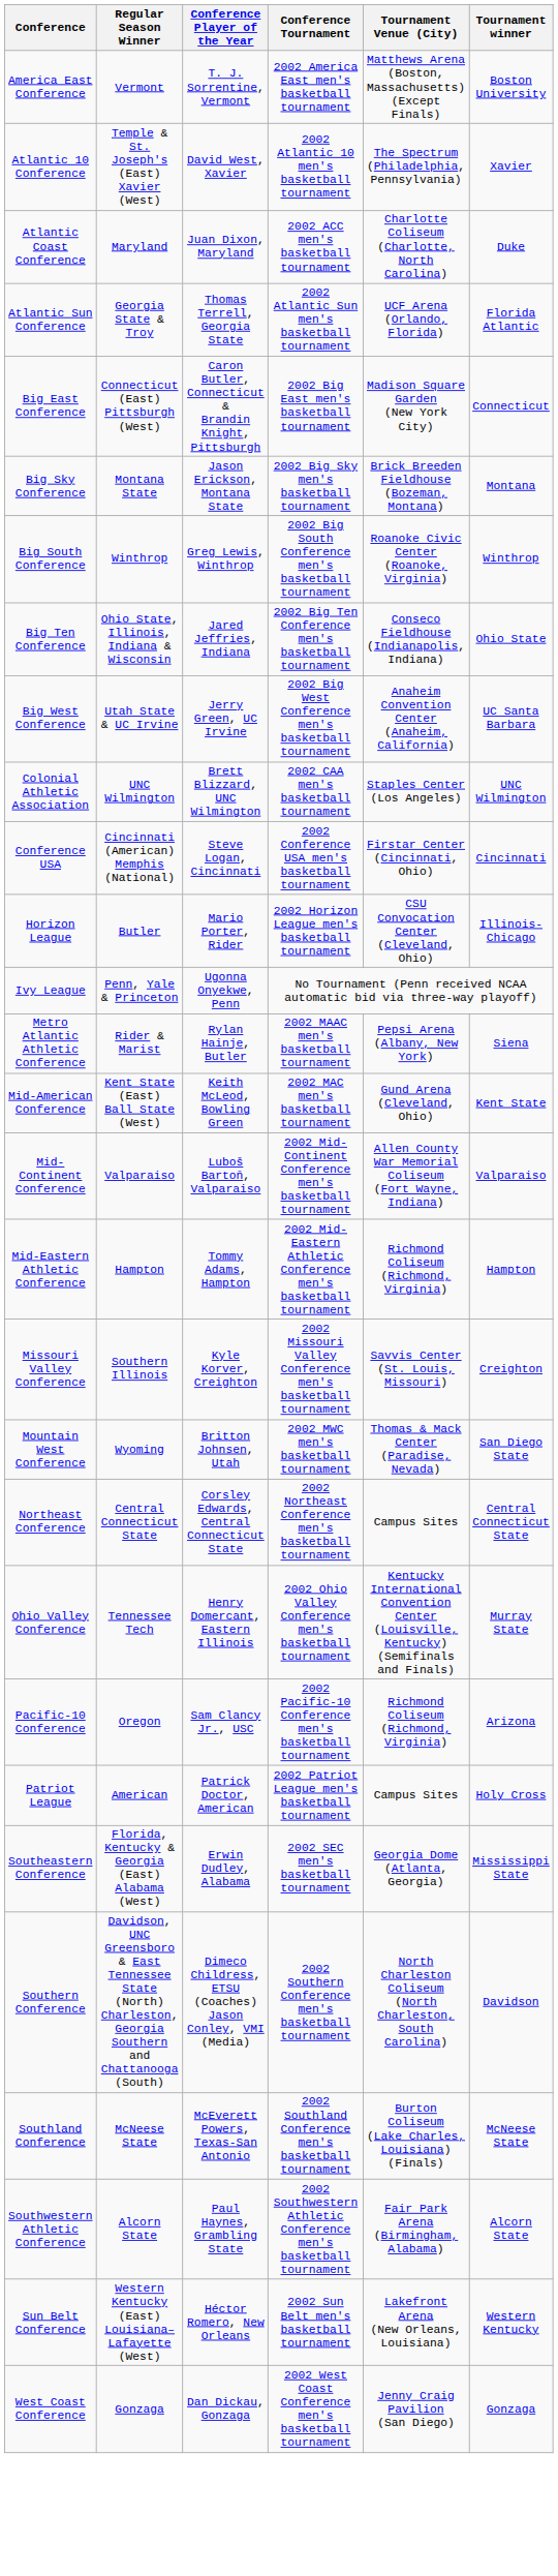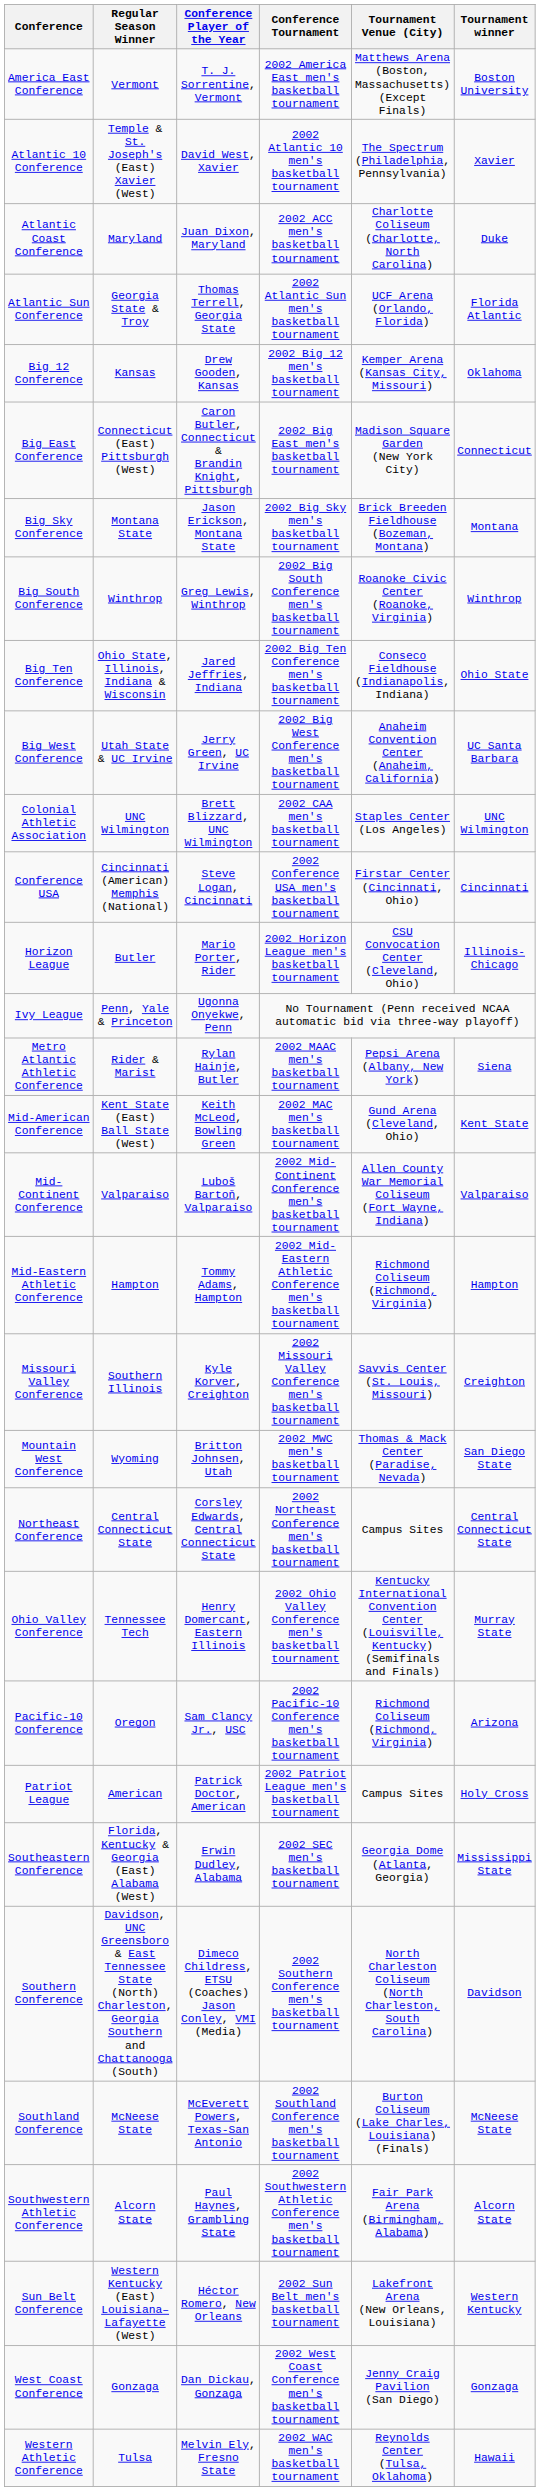 <table class="wikitable" style="text-align:center;">
 <tr>
 <th>Conference</th>
 <th>Regular <br> Season Winner</th>
 <th><a href='#'>Conference <br> Player of the Year</a></th>
 <th>Conference <br> Tournament</th>
 <th>Tournament <br> Venue (City)</th>
 <th>Tournament <br> winner</th>
 </tr>
 <tr>
 <td><a href='#'>America East Conference</a></td>
 <td><a href='#'>Vermont</a></td>
 <td><a href='#'>T. J. Sorrentine</a>, <a href='#'>Vermont</a></td>
 <td><a href='#'>2002 America East men's basketball tournament</a></td>
 <td><a href='#'>Matthews Arena</a><br>(Boston, Massachusetts)<br>(Except Finals)</td>
 <td><a href='#'>Boston University</a></td>
 </tr>
 <tr>
 <td><a href='#'>Atlantic 10 Conference</a></td>
 <td><a href='#'>Temple</a> & <a href='#'>St. Joseph's</a> (East)<br><a href='#'>Xavier</a> (West)</td>
 <td><a href='#'>David West</a>, <a href='#'>Xavier</a></td>
 <td><a href='#'>2002 Atlantic 10 men's basketball tournament</a></td>
 <td><a href='#'>The Spectrum</a> <br>(<a href='#'>Philadelphia</a>, Pennsylvania)</td>
 <td><a href='#'>Xavier</a></td>
 </tr>
 <tr>
 <td><a href='#'>Atlantic Coast Conference</a></td>
 <td><a href='#'>Maryland</a></td>
 <td><a href='#'>Juan Dixon</a>, <a href='#'>Maryland</a></td>
 <td><a href='#'>2002 ACC men's basketball tournament</a></td>
 <td><a href='#'>Charlotte Coliseum</a><br>(<a href='#'>Charlotte, North Carolina</a>)</td>
 <td><a href='#'>Duke</a></td>
 </tr>
 <tr>
 <td><a href='#'>Atlantic Sun Conference</a></td>
 <td><a href='#'>Georgia State</a> & <a href='#'>Troy</a></td>
 <td><a href='#'>Thomas Terrell</a>, <a href='#'>Georgia State</a></td>
 <td><a href='#'>2002 Atlantic Sun men's basketball tournament</a></td>
 <td><a href='#'>UCF Arena</a><br>(<a href='#'>Orlando, Florida</a>)</td>
 <td><a href='#'>Florida Atlantic</a></td>
+</tr>
+<tr>
+<td><a href='#'>Big 12 Conference</a></td>
+<td><a href='#'>Kansas</a></td>
+<td><a href='#'>Drew Gooden</a>, <a href='#'>Kansas</a></td>
+<td><a href='#'>2002 Big 12 men's basketball tournament</a></td>
+<td><a href='#'>Kemper Arena</a><br>(<a href='#'>Kansas City, Missouri</a>)</td>
+<td><a href='#'>Oklahoma</a></td>
 </tr>
 <tr>
 <td><a href='#'>Big East Conference</a></td>
 <td><a href='#'>Connecticut</a> (East)<br><a href='#'>Pittsburgh</a> (West)</td>
 <td><a href='#'>Caron Butler</a>, <a href='#'>Connecticut</a> &<br><a href='#'>Brandin Knight</a>, <a href='#'>Pittsburgh</a></td>
 <td><a href='#'>2002 Big East men's basketball tournament</a></td>
 <td><a href='#'>Madison Square Garden</a><br>(New York City)</td>
 <td><a href='#'>Connecticut</a></td>
 </tr>
 <tr>
 <td><a href='#'>Big Sky Conference</a></td>
 <td><a href='#'>Montana State</a></td>
 <td><a href='#'>Jason Erickson</a>, <a href='#'>Montana State</a></td>
 <td><a href='#'>2002 Big Sky men's basketball tournament</a></td>
 <td><a href='#'>Brick Breeden Fieldhouse</a><br>(<a href='#'>Bozeman, Montana</a>)</td>
 <td><a href='#'>Montana</a></td>
 </tr>
 <tr>
 <td><a href='#'>Big South Conference</a></td>
 <td><a href='#'>Winthrop</a></td>
 <td><a href='#'>Greg Lewis</a>, <a href='#'>Winthrop</a></td>
 <td><a href='#'>2002 Big South Conference men's basketball tournament</a></td>
 <td><a href='#'>Roanoke Civic Center</a><br>(<a href='#'>Roanoke, Virginia</a>)</td>
 <td><a href='#'>Winthrop</a></td>
 </tr>
 <tr>
 <td><a href='#'>Big Ten Conference</a></td>
 <td><a href='#'>Ohio State</a>, <a href='#'>Illinois</a>, <a href='#'>Indiana</a> & <a href='#'>Wisconsin</a></td>
 <td><a href='#'>Jared Jeffries</a>, <a href='#'>Indiana</a></td>
 <td><a href='#'>2002 Big Ten Conference men's basketball tournament</a></td>
 <td><a href='#'>Conseco Fieldhouse</a><br>(<a href='#'>Indianapolis</a>, Indiana)</td>
 <td><a href='#'>Ohio State</a></td>
 </tr>
 <tr>
 <td><a href='#'>Big West Conference</a></td>
 <td><a href='#'>Utah State</a> & <a href='#'>UC Irvine</a></td>
 <td><a href='#'>Jerry Green</a>, <a href='#'>UC Irvine</a></td>
 <td><a href='#'>2002 Big West Conference men's basketball tournament</a></td>
 <td><a href='#'>Anaheim Convention Center</a><br>(<a href='#'>Anaheim, California</a>)</td>
 <td><a href='#'>UC Santa Barbara</a></td>
 </tr>
 <tr>
 <td><a href='#'>Colonial Athletic Association</a></td>
 <td><a href='#'>UNC Wilmington</a></td>
 <td><a href='#'>Brett Blizzard</a>, <a href='#'>UNC Wilmington</a></td>
 <td><a href='#'>2002 CAA men's basketball tournament</a></td>
 <td><a href='#'>Staples Center</a><br>(Los Angeles)</td>
 <td><a href='#'>UNC Wilmington</a></td>
 </tr>
 <tr>
 <td><a href='#'>Conference USA</a></td>
 <td><a href='#'>Cincinnati</a> (American)<br> <a href='#'>Memphis</a> (National)</td>
 <td><a href='#'>Steve Logan</a>, <a href='#'>Cincinnati</a></td>
 <td><a href='#'>2002 Conference USA men's basketball tournament</a></td>
 <td><a href='#'>Firstar Center</a><br>(<a href='#'>Cincinnati</a>, Ohio)</td>
 <td><a href='#'>Cincinnati</a></td>
 </tr>
 <tr>
 <td><a href='#'>Horizon League</a></td>
 <td><a href='#'>Butler</a></td>
 <td><a href='#'>Mario Porter</a>, <a href='#'>Rider</a></td>
 <td><a href='#'>2002 Horizon League men's basketball tournament</a></td>
 <td><a href='#'>CSU Convocation Center</a><br>(<a href='#'>Cleveland</a>, Ohio)</td>
 <td><a href='#'>Illinois-Chicago</a></td>
 </tr>
 <tr>
 <td><a href='#'>Ivy League</a></td>
 <td><a href='#'>Penn</a>, <a href='#'>Yale</a> & <a href='#'>Princeton</a></td>
 <td><a href='#'>Ugonna Onyekwe</a>, <a href='#'>Penn</a></td>
 <td colspan=3>No Tournament (Penn received NCAA automatic bid via three-way playoff)</td>
 </tr>
 <tr>
 <td><a href='#'>Metro Atlantic Athletic Conference</a></td>
 <td><a href='#'>Rider</a> & <a href='#'>Marist</a></td>
 <td><a href='#'>Rylan Hainje</a>, <a href='#'>Butler</a></td>
 <td><a href='#'>2002 MAAC men's basketball tournament</a></td>
 <td><a href='#'>Pepsi Arena</a><br>(<a href='#'>Albany, New York</a>)</td>
 <td><a href='#'>Siena</a></td>
 </tr>
 <tr>
 <td><a href='#'>Mid-American Conference</a></td>
 <td><a href='#'>Kent State</a> (East)<br><a href='#'>Ball State</a> (West)</td>
 <td><a href='#'>Keith McLeod</a>, <a href='#'>Bowling Green</a></td>
 <td><a href='#'>2002 MAC men's basketball tournament</a></td>
 <td><a href='#'>Gund Arena</a><br>(<a href='#'>Cleveland</a>, Ohio)</td>
 <td><a href='#'>Kent State</a></td>
 </tr>
 <tr>
 <td><a href='#'>Mid-Continent Conference</a></td>
 <td><a href='#'>Valparaiso</a></td>
 <td><a href='#'>Luboš Bartoň</a>, <a href='#'>Valparaiso</a></td>
 <td><a href='#'>2002 Mid-Continent Conference men's basketball tournament</a></td>
 <td><a href='#'>Allen County War Memorial Coliseum</a><br>(<a href='#'>Fort Wayne, Indiana</a>)</td>
 <td><a href='#'>Valparaiso</a></td>
 </tr>
 <tr>
 <td><a href='#'>Mid-Eastern Athletic Conference</a></td>
 <td><a href='#'>Hampton</a></td>
 <td><a href='#'>Tommy Adams</a>, <a href='#'>Hampton</a></td>
 <td><a href='#'>2002 Mid-Eastern Athletic Conference men's basketball tournament</a></td>
 <td><a href='#'>Richmond Coliseum</a><br>(<a href='#'>Richmond, Virginia</a>)</td>
 <td><a href='#'>Hampton</a></td>
 </tr>
 <tr>
 <td><a href='#'>Missouri Valley Conference</a></td>
 <td><a href='#'>Southern Illinois</a></td>
 <td><a href='#'>Kyle Korver</a>, <a href='#'>Creighton</a></td>
 <td><a href='#'>2002 Missouri Valley Conference men's basketball tournament</a></td>
 <td><a href='#'>Savvis Center</a><br>(<a href='#'>St. Louis, Missouri</a>)</td>
 <td><a href='#'>Creighton</a></td>
 </tr>
 <tr>
 <td><a href='#'>Mountain West Conference</a></td>
 <td><a href='#'>Wyoming</a></td>
 <td><a href='#'>Britton Johnsen</a>, <a href='#'>Utah</a></td>
 <td><a href='#'>2002 MWC men's basketball tournament</a></td>
 <td><a href='#'>Thomas & Mack Center</a><br>(<a href='#'>Paradise, Nevada</a>)</td>
 <td><a href='#'>San Diego State</a></td>
 </tr>
 <tr>
 <td><a href='#'>Northeast Conference</a></td>
 <td><a href='#'>Central Connecticut State</a></td>
 <td><a href='#'>Corsley Edwards</a>,  <a href='#'>Central Connecticut State</a></td>
 <td><a href='#'>2002 Northeast Conference men's basketball tournament</a></td>
 <td>Campus Sites</td>
 <td><a href='#'>Central Connecticut State</a></td>
 </tr>
 <tr>
 <td><a href='#'>Ohio Valley Conference</a></td>
 <td><a href='#'>Tennessee Tech</a></td>
 <td><a href='#'>Henry Domercant</a>, <a href='#'>Eastern Illinois</a></td>
 <td><a href='#'>2002 Ohio Valley Conference men's basketball tournament</a></td>
 <td><a href='#'>Kentucky International Convention Center</a><br>(<a href='#'>Louisville, Kentucky</a>)<br>(Semifinals and Finals)</td>
 <td><a href='#'>Murray State</a></td>
 </tr>
 <tr>
 <td><a href='#'>Pacific-10 Conference</a></td>
 <td><a href='#'>Oregon</a></td>
 <td><a href='#'>Sam Clancy Jr.</a>, <a href='#'>USC</a></td>
 <td><a href='#'>2002 Pacific-10 Conference men's basketball tournament</a></td>
 <td><a href='#'>Richmond Coliseum</a><br>(<a href='#'>Richmond, Virginia</a>)</td>
 <td><a href='#'>Arizona</a></td>
 </tr>
 <tr>
 <td><a href='#'>Patriot League</a></td>
 <td><a href='#'>American</a></td>
 <td><a href='#'>Patrick Doctor</a>, <a href='#'>American</a></td>
 <td><a href='#'>2002 Patriot League men's basketball tournament</a></td>
 <td>Campus Sites</td>
 <td><a href='#'>Holy Cross</a></td>
 </tr>
 <tr>
 <td><a href='#'>Southeastern Conference</a></td>
 <td><a href='#'>Florida</a>, <a href='#'>Kentucky</a> & <a href='#'>Georgia</a> (East)<br> <a href='#'>Alabama</a> (West)</td>
 <td><a href='#'>Erwin Dudley</a>, <a href='#'>Alabama</a></td>
 <td><a href='#'>2002 SEC men's basketball tournament</a></td>
 <td><a href='#'>Georgia Dome</a><br>(<a href='#'>Atlanta</a>, Georgia)</td>
 <td><a href='#'>Mississippi State</a></td>
 </tr>
 <tr>
 <td><a href='#'>Southern Conference</a></td>
 <td><a href='#'>Davidson</a>, <a href='#'>UNC Greensboro</a> & <a href='#'>East Tennessee State</a> (North)<br><a href='#'>Charleston</a>, <a href='#'>Georgia Southern</a> and <a href='#'>Chattanooga</a> (South)</td>
 <td><a href='#'>Dimeco Childress</a>, <a href='#'>ETSU</a> (Coaches) <br><a href='#'>Jason Conley</a>, <a href='#'>VMI</a> (Media)</td>
 <td><a href='#'>2002 Southern Conference men's basketball tournament</a></td>
 <td><a href='#'>North Charleston Coliseum</a><br>(<a href='#'>North Charleston, South Carolina</a>)</td>
 <td><a href='#'>Davidson</a></td>
 </tr>
 <tr>
 <td><a href='#'>Southland Conference</a></td>
 <td><a href='#'>McNeese State</a></td>
 <td><a href='#'>McEverett Powers</a>, <a href='#'>Texas-San Antonio</a></td>
 <td><a href='#'>2002 Southland Conference men's basketball tournament</a></td>
 <td><a href='#'>Burton Coliseum</a><br>(<a href='#'>Lake Charles, Louisiana</a>)<br>(Finals)</td>
 <td><a href='#'>McNeese State</a></td>
 </tr>
 <tr>
 <td><a href='#'>Southwestern Athletic Conference</a></td>
 <td><a href='#'>Alcorn State</a></td>
 <td><a href='#'>Paul Haynes</a>, <a href='#'>Grambling State</a></td>
 <td><a href='#'>2002 Southwestern Athletic Conference men's basketball tournament</a></td>
 <td><a href='#'>Fair Park Arena</a><br>(<a href='#'>Birmingham, Alabama</a>)</td>
 <td><a href='#'>Alcorn State</a></td>
 </tr>
 <tr>
 <td><a href='#'>Sun Belt Conference</a></td>
 <td><a href='#'>Western Kentucky</a> (East)<br><a href='#'>Louisiana–Lafayette</a> (West)</td>
 <td><a href='#'>Héctor Romero</a>, <a href='#'>New Orleans</a></td>
 <td><a href='#'>2002 Sun Belt men's basketball tournament</a></td>
 <td><a href='#'>Lakefront Arena</a><br>(New Orleans, Louisiana)</td>
 <td><a href='#'>Western Kentucky</a></td>
 </tr>
 <tr>
 <td><a href='#'>West Coast Conference</a></td>
 <td><a href='#'>Gonzaga</a></td>
 <td><a href='#'>Dan Dickau</a>, <a href='#'>Gonzaga</a></td>
 <td><a href='#'>2002 West Coast Conference men's basketball tournament</a></td>
 <td><a href='#'>Jenny Craig Pavilion</a><br>(San Diego)</td>
 <td><a href='#'>Gonzaga</a></td>
 </tr>
+<tr>
+<td><a href='#'>Western Athletic Conference</a></td>
+<td><a href='#'>Tulsa</a></td>
+<td><a href='#'>Melvin Ely</a>, <a href='#'>Fresno State</a></td>
+<td><a href='#'>2002 WAC men's basketball tournament</a></td>
+<td><a href='#'>Reynolds Center</a><br>(<a href='#'>Tulsa, Oklahoma</a>)</td>
+<td><a href='#'>Hawaii</a></td>
+</tr>
 </table>
